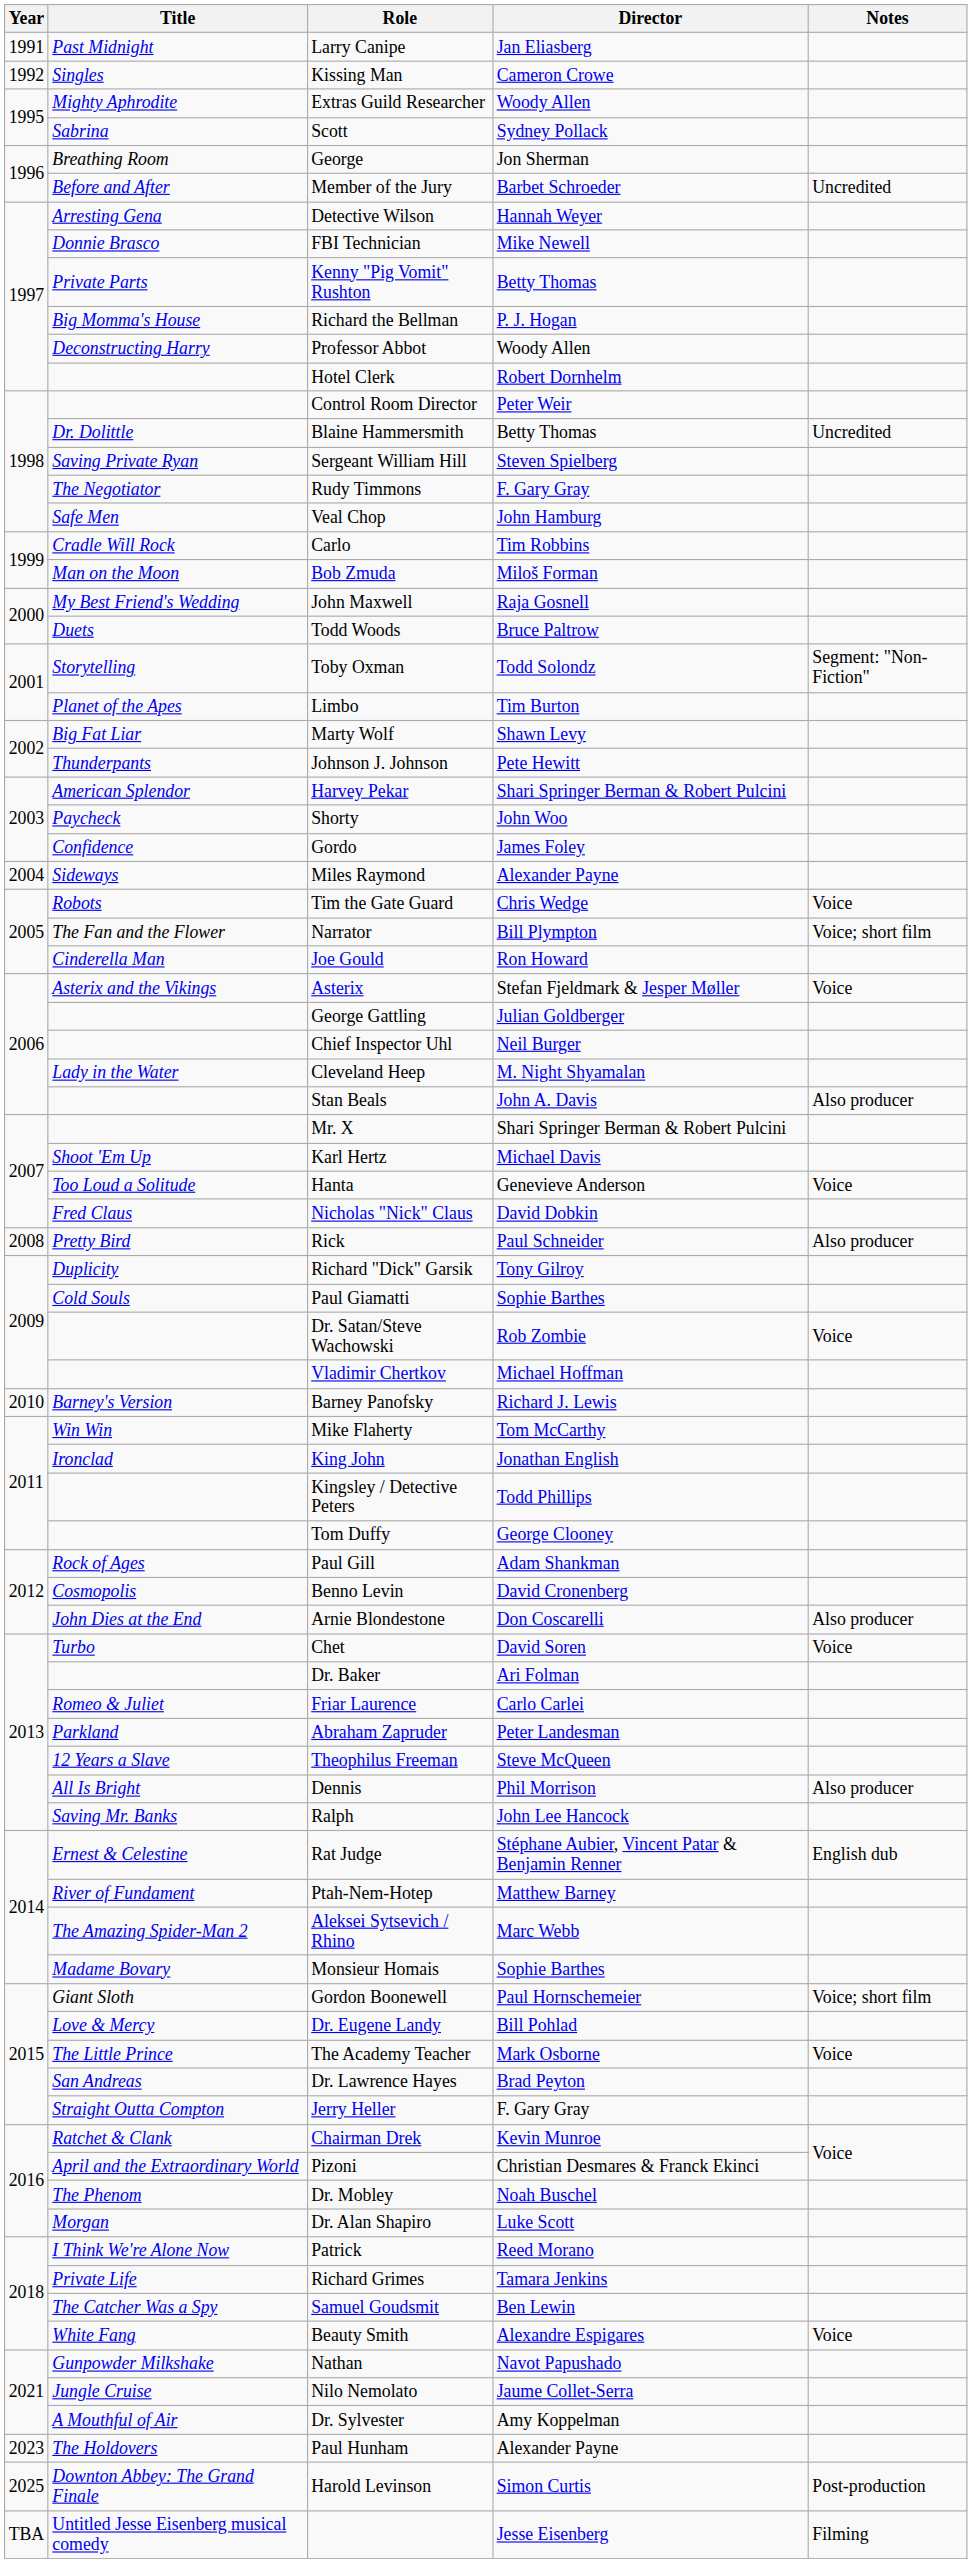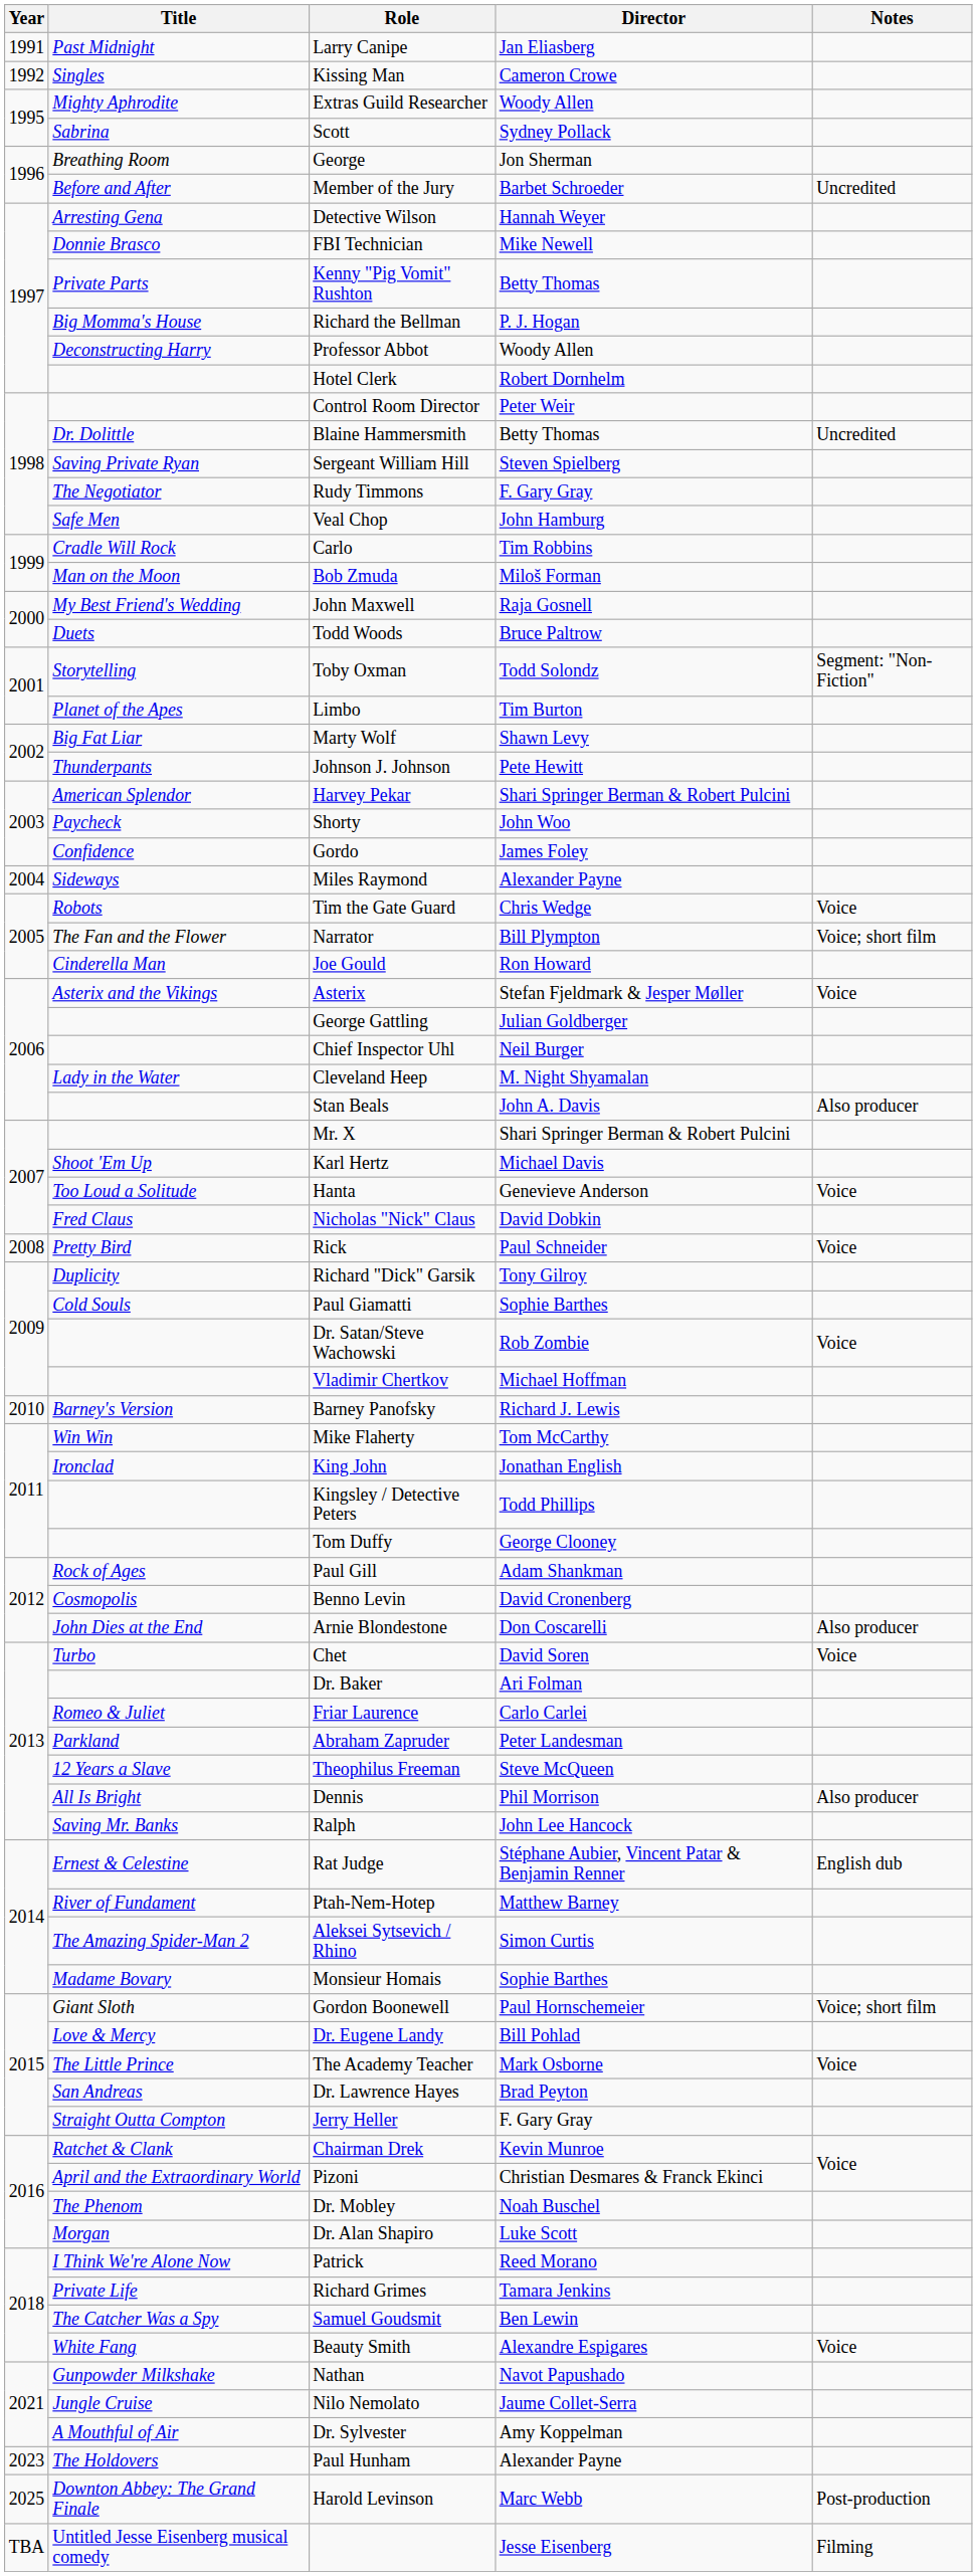 <table class="wikitable sortable unsortable" |}>
 <tr>
 <th>Year</th>
 <th>Title</th>
 <th>Role</th>
 <th>Director</th>
 <th class="unsortable">Notes</th>
 </tr>
 <tr>
 <td>1991</td>
 <td><em><a href='#'>Past Midnight</a></em></td>
 <td>Larry Canipe</td>
 <td><a href='#'>Jan Eliasberg</a></td>
 <td></td>
 </tr>
 <tr>
 <td>1992</td>
 <td><em><a href='#'>Singles</a></em></td>
 <td>Kissing Man</td>
 <td><a href='#'>Cameron Crowe</a></td>
 <td></td>
 </tr>
 <tr>
 <td rowspan="2">1995</td>
 <td><em><a href='#'>Mighty Aphrodite</a></em></td>
 <td>Extras Guild Researcher</td>
 <td><a href='#'>Woody Allen</a></td>
 <td></td>
 </tr>
 <tr>
 <td><em><a href='#'>Sabrina</a></em></td>
 <td>Scott</td>
 <td><a href='#'>Sydney Pollack</a></td>
 <td></td>
 </tr>
 <tr>
 <td rowspan="2">1996</td>
 <td><em>Breathing Room</em></td>
 <td>George</td>
 <td>Jon Sherman</td>
 <td></td>
 </tr>
 <tr>
 <td><em><a href='#'>Before and After</a></em></td>
 <td>Member of the Jury</td>
 <td><a href='#'>Barbet Schroeder</a></td>
 <td>Uncredited</td>
 </tr>
 <tr>
 <td rowspan="6">1997</td>
 <td><em><a href='#'>Arresting Gena</a></em></td>
 <td>Detective Wilson</td>
 <td><a href='#'>Hannah Weyer</a></td>
 <td></td>
 </tr>
 <tr>
 <td><em><a href='#'>Donnie Brasco</a></em></td>
 <td>FBI Technician</td>
 <td><a href='#'>Mike Newell</a></td>
 <td></td>
 </tr>
 <tr>
 <td><em><a href='#'>Private Parts</a></em></td>
 <td><a href='#'>Kenny "Pig Vomit" Rushton</a></td>
 <td><a href='#'>Betty Thomas</a></td>
 <td></td>
 </tr>
 <tr>
 <td><em><a href='#'>Big Momma's House</a></em></td>
 <td>Richard the Bellman</td>
 <td><a href='#'>P. J. Hogan</a></td>
 <td></td>
 </tr>
 <tr>
 <td><em><a href='#'>Deconstructing Harry</a></em></td>
 <td>Professor Abbot</td>
 <td>Woody Allen</td>
 <td></td>
 </tr>
 <tr>
 <td><em></em></td>
 <td>Hotel Clerk</td>
 <td><a href='#'>Robert Dornhelm</a></td>
 <td></td>
 </tr>
 <tr>
 <td rowspan="5">1998</td>
 <td><em></em></td>
 <td>Control Room Director</td>
 <td><a href='#'>Peter Weir</a></td>
 <td></td>
 </tr>
 <tr>
 <td><em><a href='#'>Dr. Dolittle</a></em></td>
 <td>Blaine Hammersmith</td>
 <td>Betty Thomas</td>
 <td>Uncredited</td>
 </tr>
 <tr>
 <td><em><a href='#'>Saving Private Ryan</a></em></td>
 <td>Sergeant William Hill</td>
 <td><a href='#'>Steven Spielberg</a></td>
 <td></td>
 </tr>
 <tr>
 <td><em><a href='#'>The Negotiator</a></em></td>
 <td>Rudy Timmons</td>
 <td><a href='#'>F. Gary Gray</a></td>
 <td></td>
 </tr>
 <tr>
 <td><em><a href='#'>Safe Men</a></em></td>
 <td>Veal Chop</td>
 <td><a href='#'>John Hamburg</a></td>
 <td></td>
 </tr>
 <tr>
 <td rowspan="2">1999</td>
 <td><em><a href='#'>Cradle Will Rock</a></em></td>
 <td>Carlo</td>
 <td><a href='#'>Tim Robbins</a></td>
 <td></td>
 </tr>
 <tr>
 <td><em><a href='#'>Man on the Moon</a></em></td>
 <td><a href='#'>Bob Zmuda</a></td>
 <td><a href='#'>Miloš Forman</a></td>
 <td></td>
 </tr>
 <tr>
 <td rowspan="2">2000</td>
 <td><em><a href='#'>My Best Friend's Wedding</a></em></td>
 <td>John Maxwell</td>
 <td><a href='#'>Raja Gosnell</a></td>
 <td></td>
 </tr>
 <tr>
 <td><em><a href='#'>Duets</a></em></td>
 <td>Todd Woods</td>
 <td><a href='#'>Bruce Paltrow</a></td>
 <td></td>
 </tr>
 <tr>
 <td rowspan="2">2001</td>
 <td><em><a href='#'>Storytelling</a></em></td>
 <td>Toby Oxman</td>
 <td><a href='#'>Todd Solondz</a></td>
 <td>Segment: "Non-Fiction"</td>
 </tr>
 <tr>
 <td><em><a href='#'>Planet of the Apes</a></em></td>
 <td>Limbo</td>
 <td><a href='#'>Tim Burton</a></td>
 <td></td>
 </tr>
 <tr>
 <td rowspan="2">2002</td>
 <td><em><a href='#'>Big Fat Liar</a></em></td>
 <td>Marty Wolf</td>
 <td><a href='#'>Shawn Levy</a></td>
 <td></td>
 </tr>
 <tr>
 <td><em><a href='#'>Thunderpants</a></em></td>
 <td>Johnson J. Johnson</td>
 <td><a href='#'>Pete Hewitt</a></td>
 <td></td>
 </tr>
 <tr>
 <td rowspan="3">2003</td>
 <td><em><a href='#'>American Splendor</a></em></td>
 <td><a href='#'>Harvey Pekar</a></td>
 <td><a href='#'>Shari Springer Berman & Robert Pulcini</a></td>
 <td></td>
 </tr>
 <tr>
 <td><em><a href='#'>Paycheck</a></em></td>
 <td>Shorty</td>
 <td><a href='#'>John Woo</a></td>
 <td></td>
 </tr>
 <tr>
 <td><em><a href='#'>Confidence</a></em></td>
 <td>Gordo</td>
 <td><a href='#'>James Foley</a></td>
 <td></td>
 </tr>
 <tr>
 <td>2004</td>
 <td><em><a href='#'>Sideways</a></em></td>
 <td>Miles Raymond</td>
 <td><a href='#'>Alexander Payne</a></td>
 <td></td>
 </tr>
 <tr>
 <td rowspan="3">2005</td>
 <td><em><a href='#'>Robots</a></em></td>
 <td>Tim the Gate Guard</td>
 <td><a href='#'>Chris Wedge</a></td>
 <td>Voice</td>
 </tr>
 <tr>
 <td><em>The Fan and the Flower</em></td>
 <td>Narrator</td>
 <td><a href='#'>Bill Plympton</a></td>
 <td>Voice; short film</td>
 </tr>
 <tr>
 <td><em><a href='#'>Cinderella Man</a></em></td>
 <td><a href='#'>Joe Gould</a></td>
 <td><a href='#'>Ron Howard</a></td>
 <td></td>
 </tr>
 <tr>
 <td rowspan="5">2006</td>
 <td><em><a href='#'>Asterix and the Vikings</a></em></td>
 <td><a href='#'>Asterix</a></td>
 <td>Stefan Fjeldmark & <a href='#'>Jesper Møller</a></td>
 <td>Voice</td>
 </tr>
 <tr>
 <td><em></em></td>
 <td>George Gattling</td>
 <td><a href='#'>Julian Goldberger</a></td>
 <td></td>
 </tr>
 <tr>
 <td><em></em></td>
 <td>Chief Inspector Uhl</td>
 <td><a href='#'>Neil Burger</a></td>
 <td></td>
 </tr>
 <tr>
 <td><em><a href='#'>Lady in the Water</a></em></td>
 <td>Cleveland Heep</td>
 <td><a href='#'>M. Night Shyamalan</a></td>
 <td></td>
 </tr>
 <tr>
 <td><em></em></td>
 <td>Stan Beals</td>
 <td><a href='#'>John A. Davis</a></td>
 <td>Also producer</td>
 </tr>
 <tr>
 <td rowspan="4">2007</td>
 <td><em></em></td>
 <td>Mr. X</td>
 <td>Shari Springer Berman & Robert Pulcini</td>
 <td></td>
 </tr>
 <tr>
 <td><em><a href='#'>Shoot 'Em Up</a></em></td>
 <td>Karl Hertz</td>
 <td><a href='#'>Michael Davis</a></td>
 <td></td>
 </tr>
 <tr>
 <td><em><a href='#'>Too Loud a Solitude</a></em></td>
 <td>Hanta</td>
 <td>Genevieve Anderson</td>
 <td>Voice</td>
 </tr>
 <tr>
 <td><em><a href='#'>Fred Claus</a></em></td>
 <td><a href='#'>Nicholas "Nick" Claus</a></td>
 <td><a href='#'>David Dobkin</a></td>
 <td></td>
 </tr>
 <tr>
 <td>2008</td>
 <td><em><a href='#'>Pretty Bird</a></em></td>
 <td>Rick</td>
 <td><a href='#'>Paul Schneider</a></td>
-<td>Also producer</td>
+<td>Voice</td>
 </tr>
 <tr>
 <td rowspan="4">2009</td>
 <td><em><a href='#'>Duplicity</a></em></td>
 <td>Richard "Dick" Garsik</td>
 <td><a href='#'>Tony Gilroy</a></td>
 <td></td>
 </tr>
 <tr>
 <td><em><a href='#'>Cold Souls</a></em></td>
 <td>Paul Giamatti</td>
 <td><a href='#'>Sophie Barthes</a></td>
 <td></td>
 </tr>
 <tr>
 <td><em></em></td>
 <td>Dr. Satan/Steve Wachowski</td>
 <td><a href='#'>Rob Zombie</a></td>
 <td>Voice</td>
 </tr>
 <tr>
 <td><em></em></td>
 <td><a href='#'>Vladimir Chertkov</a></td>
 <td><a href='#'>Michael Hoffman</a></td>
 <td></td>
 </tr>
 <tr>
 <td>2010</td>
 <td><em><a href='#'>Barney's Version</a></em></td>
 <td>Barney Panofsky</td>
 <td><a href='#'>Richard J. Lewis</a></td>
 <td></td>
 </tr>
 <tr>
 <td rowspan="4">2011</td>
 <td><em><a href='#'>Win Win</a></em></td>
 <td>Mike Flaherty</td>
 <td><a href='#'>Tom McCarthy</a></td>
 <td></td>
 </tr>
 <tr>
 <td><em><a href='#'>Ironclad</a></em></td>
 <td><a href='#'>King John</a></td>
 <td><a href='#'>Jonathan English</a></td>
 <td></td>
 </tr>
 <tr>
 <td><em></em></td>
 <td>Kingsley / Detective Peters</td>
 <td><a href='#'>Todd Phillips</a></td>
 <td></td>
 </tr>
 <tr>
 <td><em></em></td>
 <td>Tom Duffy</td>
 <td><a href='#'>George Clooney</a></td>
 <td></td>
 </tr>
 <tr>
 <td rowspan="3">2012</td>
 <td><em><a href='#'>Rock of Ages</a></em></td>
 <td>Paul Gill</td>
 <td><a href='#'>Adam Shankman</a></td>
 <td></td>
 </tr>
 <tr>
 <td><em><a href='#'>Cosmopolis</a></em></td>
 <td>Benno Levin</td>
 <td><a href='#'>David Cronenberg</a></td>
 <td></td>
 </tr>
 <tr>
 <td><em><a href='#'>John Dies at the End</a></em></td>
 <td>Arnie Blondestone</td>
 <td><a href='#'>Don Coscarelli</a></td>
 <td>Also producer</td>
 </tr>
 <tr>
 <td rowspan="7">2013</td>
 <td><em><a href='#'>Turbo</a></em></td>
 <td>Chet</td>
 <td><a href='#'>David Soren</a></td>
 <td>Voice</td>
 </tr>
 <tr>
 <td><em></em></td>
 <td>Dr. Baker</td>
 <td><a href='#'>Ari Folman</a></td>
 <td></td>
 </tr>
 <tr>
 <td><em><a href='#'>Romeo & Juliet</a></em></td>
 <td><a href='#'>Friar Laurence</a></td>
 <td><a href='#'>Carlo Carlei</a></td>
 <td></td>
 </tr>
 <tr>
 <td><em><a href='#'>Parkland</a></em></td>
 <td><a href='#'>Abraham Zapruder</a></td>
 <td><a href='#'>Peter Landesman</a></td>
 <td></td>
 </tr>
 <tr>
 <td><em><a href='#'>12 Years a Slave</a></em></td>
 <td><a href='#'>Theophilus Freeman</a></td>
 <td><a href='#'>Steve McQueen</a></td>
 <td></td>
 </tr>
 <tr>
 <td><em><a href='#'>All Is Bright</a></em></td>
 <td>Dennis</td>
 <td><a href='#'>Phil Morrison</a></td>
 <td>Also producer</td>
 </tr>
 <tr>
 <td><em><a href='#'>Saving Mr. Banks</a></em></td>
 <td>Ralph</td>
 <td><a href='#'>John Lee Hancock</a></td>
 <td></td>
 </tr>
 <tr>
 <td rowspan="4">2014</td>
 <td><em><a href='#'>Ernest & Celestine</a></em></td>
 <td>Rat Judge</td>
 <td><a href='#'>Stéphane Aubier</a>, <a href='#'>Vincent Patar</a> & <a href='#'>Benjamin Renner</a></td>
 <td>English dub</td>
 </tr>
 <tr>
 <td><em><a href='#'>River of Fundament</a></em></td>
 <td>Ptah-Nem-Hotep</td>
 <td><a href='#'>Matthew Barney</a></td>
 <td></td>
 </tr>
 <tr>
 <td><em><a href='#'>The Amazing Spider-Man 2</a></em></td>
 <td><a href='#'>Aleksei Sytsevich / Rhino</a></td>
-<td><a href='#'>Marc Webb</a></td>
+<td><a href='#'>Simon Curtis</a></td>
 <td></td>
 </tr>
 <tr>
 <td><em><a href='#'>Madame Bovary</a></em></td>
 <td>Monsieur Homais</td>
 <td><a href='#'>Sophie Barthes</a></td>
 <td></td>
 </tr>
 <tr>
 <td rowspan="5">2015</td>
 <td><em>Giant Sloth</em></td>
 <td>Gordon Boonewell</td>
 <td><a href='#'>Paul Hornschemeier</a></td>
 <td>Voice; short film</td>
 </tr>
 <tr>
 <td><em><a href='#'>Love & Mercy</a></em></td>
 <td><a href='#'>Dr. Eugene Landy</a></td>
 <td><a href='#'>Bill Pohlad</a></td>
 <td></td>
 </tr>
 <tr>
 <td><em><a href='#'>The Little Prince</a></em></td>
 <td>The Academy Teacher</td>
 <td><a href='#'>Mark Osborne</a></td>
 <td>Voice</td>
 </tr>
 <tr>
 <td><em><a href='#'>San Andreas</a></em></td>
 <td>Dr. Lawrence Hayes</td>
 <td><a href='#'>Brad Peyton</a></td>
 <td></td>
 </tr>
 <tr>
 <td><em><a href='#'>Straight Outta Compton</a></em></td>
 <td><a href='#'>Jerry Heller</a></td>
 <td>F. Gary Gray</td>
 <td></td>
 </tr>
 <tr>
 <td rowspan="4">2016</td>
 <td><em><a href='#'>Ratchet & Clank</a></em></td>
 <td><a href='#'>Chairman Drek</a></td>
 <td><a href='#'>Kevin Munroe</a></td>
 <td rowspan="2">Voice</td>
 </tr>
 <tr>
 <td><em><a href='#'>April and the Extraordinary World</a></em></td>
 <td>Pizoni</td>
 <td>Christian Desmares & Franck Ekinci</td>
 </tr>
 <tr>
 <td><em><a href='#'>The Phenom</a></em></td>
 <td>Dr. Mobley</td>
 <td><a href='#'>Noah Buschel</a></td>
 <td></td>
 </tr>
 <tr>
 <td><em><a href='#'>Morgan</a></em></td>
 <td>Dr. Alan Shapiro</td>
 <td><a href='#'>Luke Scott</a></td>
 <td></td>
 </tr>
 <tr>
 <td rowspan="4">2018</td>
 <td><em><a href='#'>I Think We're Alone Now</a></em></td>
 <td>Patrick</td>
 <td><a href='#'>Reed Morano</a></td>
 <td></td>
 </tr>
 <tr>
 <td><em><a href='#'>Private Life</a></em></td>
 <td>Richard Grimes</td>
 <td><a href='#'>Tamara Jenkins</a></td>
 <td></td>
 </tr>
 <tr>
 <td><em><a href='#'>The Catcher Was a Spy</a></em></td>
 <td><a href='#'>Samuel Goudsmit</a></td>
 <td><a href='#'>Ben Lewin</a></td>
 <td></td>
 </tr>
 <tr>
 <td><em><a href='#'>White Fang</a></em></td>
 <td>Beauty Smith</td>
 <td><a href='#'>Alexandre Espigares</a></td>
 <td>Voice</td>
 </tr>
 <tr>
 <td rowspan="3">2021</td>
 <td><em><a href='#'>Gunpowder Milkshake</a></em></td>
 <td>Nathan</td>
 <td><a href='#'>Navot Papushado</a></td>
 <td></td>
 </tr>
 <tr>
 <td><em><a href='#'>Jungle Cruise</a></em></td>
 <td>Nilo Nemolato</td>
 <td><a href='#'>Jaume Collet-Serra</a></td>
 <td></td>
 </tr>
 <tr>
 <td><em><a href='#'>A Mouthful of Air</a></em></td>
 <td>Dr. Sylvester</td>
 <td>Amy Koppelman</td>
 <td></td>
 </tr>
 <tr>
 <td>2023</td>
 <td><em><a href='#'>The Holdovers</a></em></td>
 <td>Paul Hunham</td>
 <td>Alexander Payne</td>
 <td></td>
 </tr>
 <tr>
 <td>2025</td>
 <td><em><a href='#'>Downton Abbey: The Grand Finale</a></em></td>
 <td>Harold Levinson</td>
-<td><a href='#'>Simon Curtis</a></td>
+<td><a href='#'>Marc Webb</a></td>
 <td>Post-production</td>
 </tr>
 <tr>
 <td>TBA</td>
 <td><a href='#'>Untitled Jesse Eisenberg musical comedy</a></td>
 <td></td>
 <td><a href='#'>Jesse Eisenberg</a></td>
 <td>Filming</td>
 </tr>
 </table>
